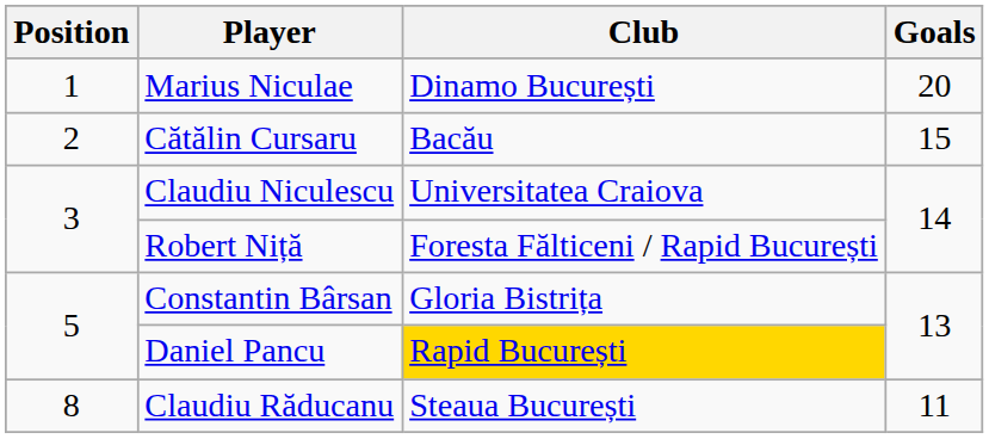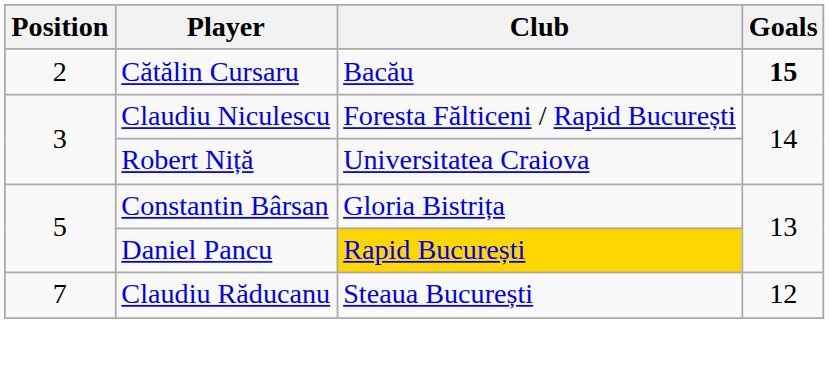 <table class="wikitable">
 <tr>
 <th style="width:28px">Position</th>
 <th>Player</th>
 <th>Club</th>
 <th>Goals</th>
 </tr>
 <tr>
-<td rowspan="1" align="center">1</td>
-<td><a href='#'>Marius Niculae</a></td>
-<td><a href='#'>Dinamo București</a></td>
-<td align=center>20</td>
-</tr>
-<tr>
 <td rowspan="1" align="center">2</td>
 <td><a href='#'>Cătălin Cursaru</a></td>
 <td><a href='#'>Bacău</a></td>
-<td align=center>15</td>
+<td align=center><strong>15</strong></td>
 </tr>
 <tr>
 <td rowspan="2" align="center">3</td>
 <td><a href='#'>Claudiu Niculescu</a></td>
-<td><a href='#'>Universitatea Craiova</a></td>
+<td><a href='#'>Foresta Fălticeni</a> / <a href='#'>Rapid București</a></td>
 <td rowspan="2" align=center>14</td>
 </tr>
 <tr>
 <td><a href='#'>Robert Niță</a></td>
-<td><a href='#'>Foresta Fălticeni</a> / <a href='#'>Rapid București</a></td>
+<td><a href='#'>Universitatea Craiova</a></td>
 </tr>
 <tr>
 <td rowspan="2" align="center">5</td>
 <td><a href='#'>Constantin Bârsan</a></td>
 <td><a href='#'>Gloria Bistrița</a></td>
 <td rowspan="2" align=center>13</td>
 </tr>
 <tr>
 <td><a href='#'>Daniel Pancu</a></td>
 <td style="background: gold;"><a href='#'>Rapid București</a></td>
 </tr>
 <tr>
-<td rowspan="1" align="center">8</td>
+<td rowspan="1" align="center">7</td>
 <td><a href='#'>Claudiu Răducanu</a></td>
 <td><a href='#'>Steaua București</a></td>
-<td align="center">11</td>
+<td align="center">12</td>
 </tr>
 </table>
